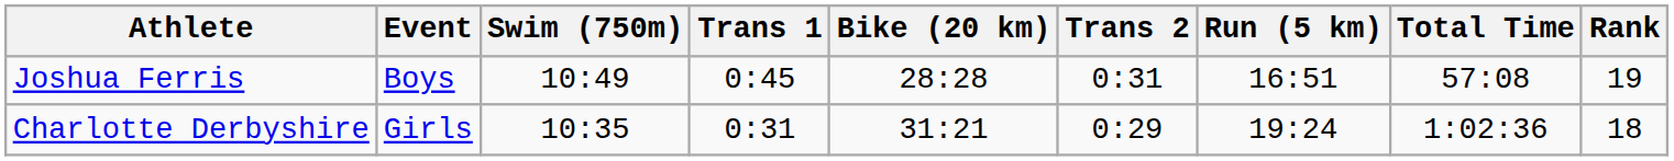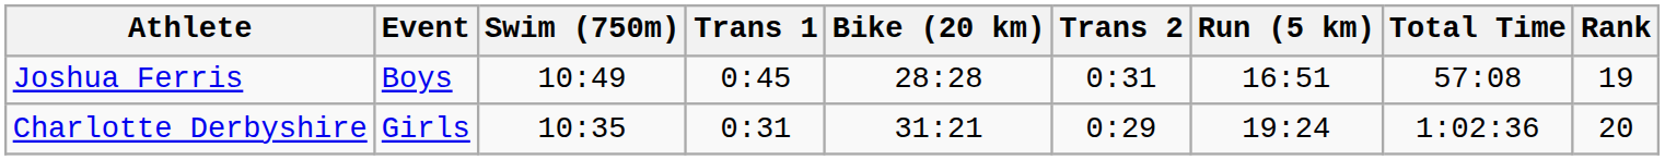 <table class="wikitable" style="font-size:90%;">
 <tr>
 <th>Athlete</th>
 <th>Event</th>
 <th>Swim (750m)</th>
 <th>Trans 1</th>
 <th>Bike (20 km)</th>
 <th>Trans 2</th>
 <th>Run (5 km)</th>
 <th>Total Time</th>
 <th>Rank</th>
 </tr>
 <tr align=center>
 <td align=left><a href='#'>Joshua Ferris</a></td>
 <td align=left><a href='#'>Boys</a></td>
 <td>10:49</td>
 <td>0:45</td>
 <td>28:28</td>
 <td>0:31</td>
 <td>16:51</td>
 <td>57:08</td>
 <td>19</td>
 </tr>
 <tr align=center>
 <td align=left><a href='#'>Charlotte Derbyshire</a></td>
 <td align=left><a href='#'>Girls</a></td>
 <td>10:35</td>
 <td>0:31</td>
 <td>31:21</td>
 <td>0:29</td>
 <td>19:24</td>
 <td>1:02:36</td>
-<td>18</td>
+<td>20</td>
 </tr>
 </table>
